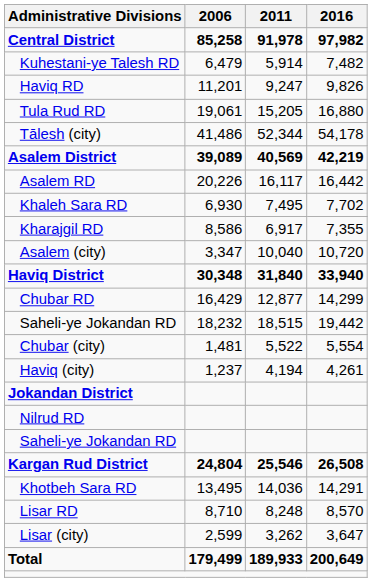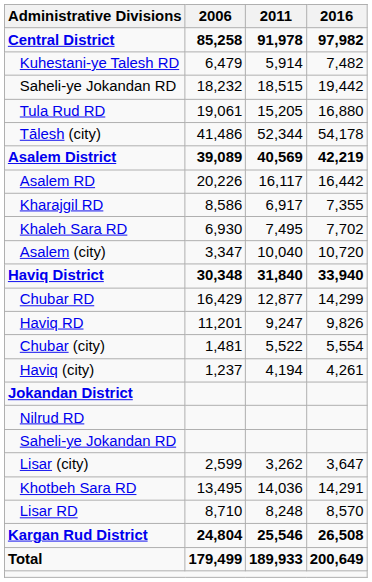 <table class="wikitable">
 <tr>
 <th>Administrative Divisions</th>
 <th>2006</th>
 <th>2011</th>
 <th>2016</th>
 </tr>
 <tr>
 <td><strong><a href='#'>Central District</a></strong></td>
 <td style="text-align: right;"><strong>85,258</strong></td>
 <td style="text-align: right;"><strong>91,978</strong></td>
 <td style="text-align: right;"><strong>97,982</strong></td>
 </tr>
 <tr>
 <td style="padding-left: 1em;"><a href='#'>Kuhestani-ye Talesh RD</a></td>
 <td style="text-align: right;">6,479</td>
 <td style="text-align: right;">5,914</td>
 <td style="text-align: right;">7,482</td>
 </tr>
 <tr>
-<td style="padding-left: 1em;"><a href='#'>Haviq RD</a></td>
-<td style="text-align: right;">11,201</td>
-<td style="text-align: right;">9,247</td>
-<td style="text-align: right;">9,826</td>
+<td style="padding-left: 1em;">Saheli-ye Jokandan RD</td>
+<td style="text-align: right;">18,232</td>
+<td style="text-align: right;">18,515</td>
+<td style="text-align: right;">19,442</td>
 </tr>
 <tr>
 <td style="padding-left: 1em;"><a href='#'>Tula Rud RD</a></td>
 <td style="text-align: right;">19,061</td>
 <td style="text-align: right;">15,205</td>
 <td style="text-align: right;">16,880</td>
 </tr>
 <tr>
 <td style="padding-left: 1em;"><a href='#'>Tālesh</a> (city)</td>
 <td style="text-align: right;">41,486</td>
 <td style="text-align: right;">52,344</td>
 <td style="text-align: right;">54,178</td>
 </tr>
 <tr>
 <td><strong><a href='#'>Asalem District</a></strong></td>
 <td style="text-align: right;"><strong>39,089</strong></td>
 <td style="text-align: right;"><strong>40,569</strong></td>
 <td style="text-align: right;"><strong>42,219</strong></td>
 </tr>
 <tr>
 <td style="padding-left: 1em;"><a href='#'>Asalem RD</a></td>
 <td style="text-align: right;">20,226</td>
 <td style="text-align: right;">16,117</td>
 <td style="text-align: right;">16,442</td>
 </tr>
 <tr>
+<td style="padding-left: 1em;"><a href='#'>Kharajgil RD</a></td>
+<td style="text-align: right;">8,586</td>
+<td style="text-align: right;">6,917</td>
+<td style="text-align: right;">7,355</td>
+</tr>
+<tr>
 <td style="padding-left: 1em;"><a href='#'>Khaleh Sara RD</a></td>
 <td style="text-align: right;">6,930</td>
 <td style="text-align: right;">7,495</td>
 <td style="text-align: right;">7,702</td>
-</tr>
-<tr>
-<td style="padding-left: 1em;"><a href='#'>Kharajgil RD</a></td>
-<td style="text-align: right;">8,586</td>
-<td style="text-align: right;">6,917</td>
-<td style="text-align: right;">7,355</td>
 </tr>
 <tr>
 <td style="padding-left: 1em;"><a href='#'>Asalem</a> (city)</td>
 <td style="text-align: right;">3,347</td>
 <td style="text-align: right;">10,040</td>
 <td style="text-align: right;">10,720</td>
 </tr>
 <tr>
 <td><strong><a href='#'>Haviq District</a></strong></td>
 <td style="text-align: right;"><strong>30,348</strong></td>
 <td style="text-align: right;"><strong>31,840</strong></td>
 <td style="text-align: right;"><strong>33,940</strong></td>
 </tr>
 <tr>
 <td style="padding-left: 1em;"><a href='#'>Chubar RD</a></td>
 <td style="text-align: right;">16,429</td>
 <td style="text-align: right;">12,877</td>
 <td style="text-align: right;">14,299</td>
 </tr>
 <tr>
-<td style="padding-left: 1em;">Saheli-ye Jokandan RD</td>
-<td style="text-align: right;">18,232</td>
-<td style="text-align: right;">18,515</td>
-<td style="text-align: right;">19,442</td>
+<td style="padding-left: 1em;"><a href='#'>Haviq RD</a></td>
+<td style="text-align: right;">11,201</td>
+<td style="text-align: right;">9,247</td>
+<td style="text-align: right;">9,826</td>
 </tr>
 <tr>
 <td style="padding-left: 1em;"><a href='#'>Chubar</a> (city)</td>
 <td style="text-align: right;">1,481</td>
 <td style="text-align: right;">5,522</td>
 <td style="text-align: right;">5,554</td>
 </tr>
 <tr>
 <td style="padding-left: 1em;"><a href='#'>Haviq</a> (city)</td>
 <td style="text-align: right;">1,237</td>
 <td style="text-align: right;">4,194</td>
 <td style="text-align: right;">4,261</td>
 </tr>
 <tr>
 <td><strong><a href='#'>Jokandan District</a></strong></td>
 <td style="text-align: right;"></td>
 <td style="text-align: right;"></td>
 <td style="text-align: right;"></td>
 </tr>
 <tr>
 <td style="padding-left: 1em;"><a href='#'>Nilrud RD</a></td>
 <td style="text-align: right;"></td>
 <td style="text-align: right;"></td>
 <td style="text-align: right;"></td>
 </tr>
 <tr>
 <td style="padding-left: 1em;"><a href='#'>Saheli-ye Jokandan RD</a></td>
 <td style="text-align: right;"></td>
 <td style="text-align: right;"></td>
 <td style="text-align: right;"></td>
 </tr>
 <tr>
-<td><strong><a href='#'>Kargan Rud District</a></strong></td>
-<td style="text-align: right;"><strong>24,804</strong></td>
-<td style="text-align: right;"><strong>25,546</strong></td>
-<td style="text-align: right;"><strong>26,508</strong></td>
+<td style="padding-left: 1em;"><a href='#'>Lisar</a> (city)</td>
+<td style="text-align: right;">2,599</td>
+<td style="text-align: right;">3,262</td>
+<td style="text-align: right;">3,647</td>
 </tr>
 <tr>
 <td style="padding-left: 1em;"><a href='#'>Khotbeh Sara RD</a></td>
 <td style="text-align: right;">13,495</td>
 <td style="text-align: right;">14,036</td>
 <td style="text-align: right;">14,291</td>
 </tr>
 <tr>
 <td style="padding-left: 1em;"><a href='#'>Lisar RD</a></td>
 <td style="text-align: right;">8,710</td>
 <td style="text-align: right;">8,248</td>
 <td style="text-align: right;">8,570</td>
 </tr>
 <tr>
-<td style="padding-left: 1em;"><a href='#'>Lisar</a> (city)</td>
-<td style="text-align: right;">2,599</td>
-<td style="text-align: right;">3,262</td>
-<td style="text-align: right;">3,647</td>
+<td><strong><a href='#'>Kargan Rud District</a></strong></td>
+<td style="text-align: right;"><strong>24,804</strong></td>
+<td style="text-align: right;"><strong>25,546</strong></td>
+<td style="text-align: right;"><strong>26,508</strong></td>
 </tr>
 <tr>
 <td><strong>Total</strong></td>
 <td style="text-align: right;"><strong>179,499</strong></td>
 <td style="text-align: right;"><strong>189,933</strong></td>
 <td style="text-align: right;"><strong>200,649</strong></td>
 </tr>
 <tr>
 <td colspan=4></td>
 </tr>
 </table>
